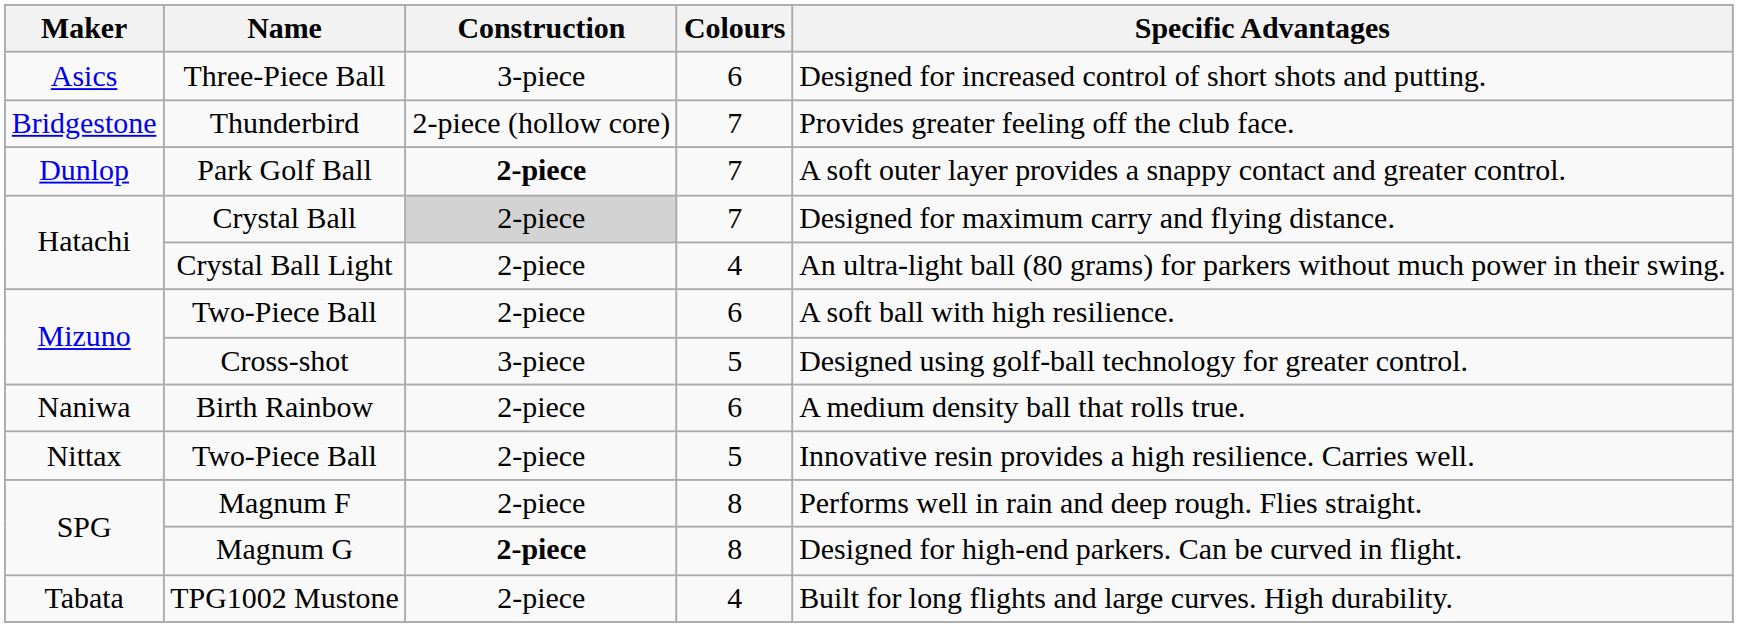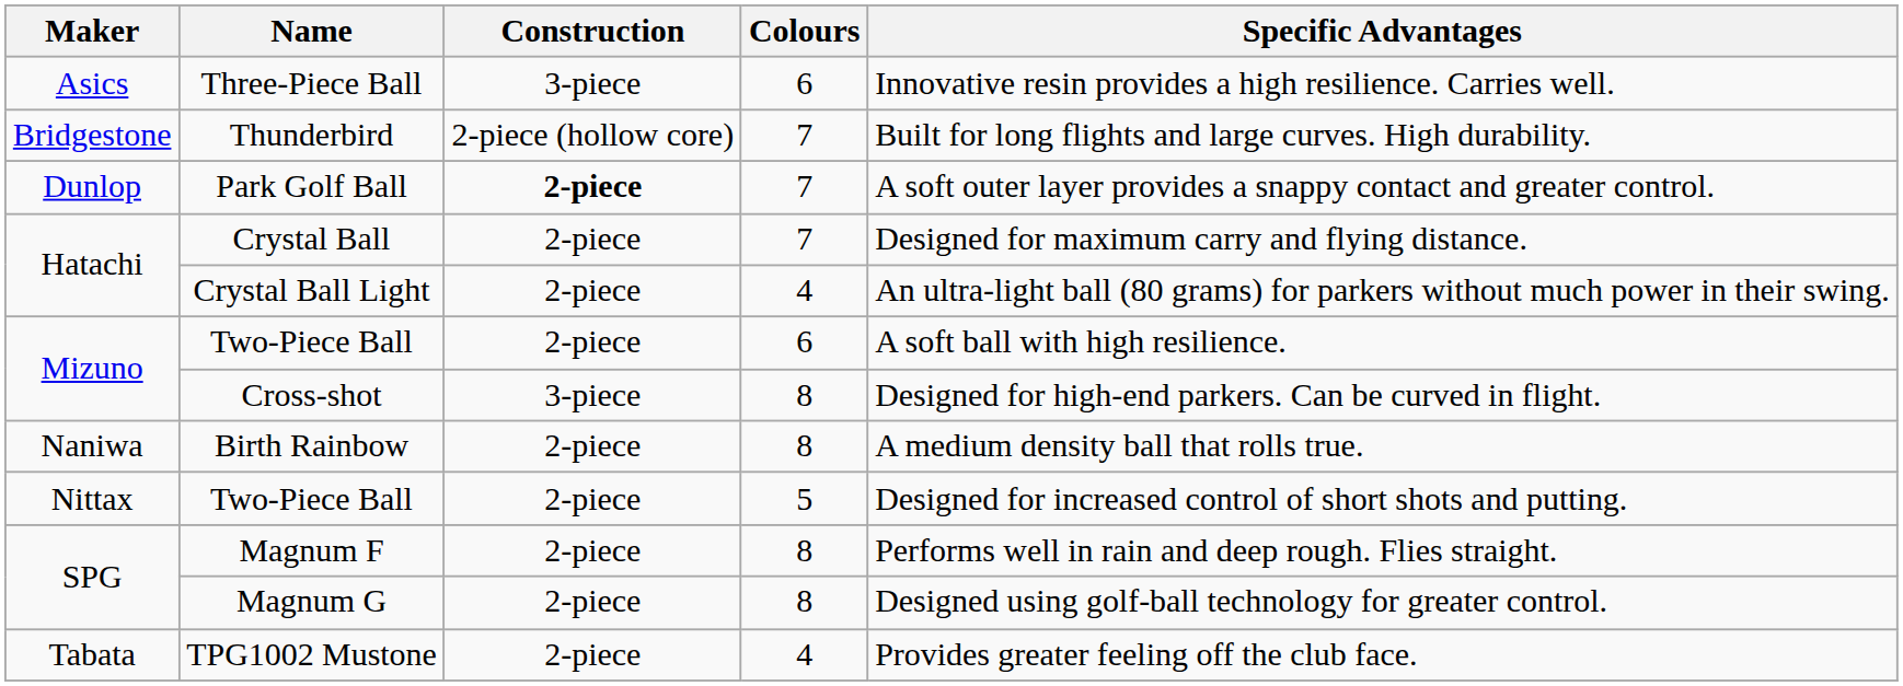 <table class="wikitable">
 <tr style="background: #efefef;">
 <th>Maker</th>
 <th>Name</th>
 <th>Construction</th>
 <th>Colours</th>
 <th>Specific Advantages</th>
 </tr>
 <tr>
 <td style="text-align: center;"><a href='#'>Asics</a></td>
 <td style="text-align: center;">Three-Piece Ball</td>
 <td style="text-align: center;">3-piece</td>
 <td style="text-align: center;">6</td>
-<td>Designed for increased control of short shots and putting.</td>
+<td>Innovative resin provides a high resilience.  Carries well.</td>
 </tr>
 <tr>
 <td style="text-align: center;"><a href='#'>Bridgestone</a></td>
 <td style="text-align: center;">Thunderbird</td>
 <td style="text-align: center;">2-piece (hollow core)</td>
 <td style="text-align: center;">7</td>
-<td>Provides greater feeling off the club face.</td>
+<td>Built for long flights and large curves.  High durability.</td>
 </tr>
 <tr>
 <td style="text-align: center;"><a href='#'>Dunlop</a></td>
 <td style="text-align: center;">Park Golf Ball</td>
 <td style="text-align: center;"><strong>2-piece</strong></td>
 <td style="text-align: center;">7</td>
 <td>A soft outer layer provides a snappy contact and greater control.</td>
 </tr>
 <tr>
 <td style="text-align: center;" rowspan="2">Hatachi</td>
 <td style="text-align: center;">Crystal Ball</td>
-<td style="background: lightgrey; text-align: center;">2-piece</td>
+<td style="text-align: center;">2-piece</td>
 <td style="text-align: center;">7</td>
 <td>Designed for maximum carry and flying distance.</td>
 </tr>
 <tr>
 <td style="text-align: center;">Crystal Ball Light</td>
 <td style="text-align: center;">2-piece</td>
 <td style="text-align: center;">4</td>
 <td>An ultra-light ball (80 grams) for parkers without much power in their swing.</td>
 </tr>
 <tr>
 <td style="text-align: center;" rowspan="2"><a href='#'>Mizuno</a></td>
 <td style="text-align: center;">Two-Piece Ball</td>
 <td style="text-align: center;">2-piece</td>
 <td style="text-align: center;">6</td>
 <td>A soft ball with high resilience.</td>
 </tr>
 <tr>
 <td style="text-align: center;">Cross-shot</td>
 <td style="text-align: center;">3-piece</td>
-<td style="text-align: center;">5</td>
-<td>Designed using golf-ball technology for greater control.</td>
+<td style="text-align: center;">8</td>
+<td>Designed for high-end parkers.  Can be curved in flight.</td>
 </tr>
 <tr>
 <td style="text-align: center;">Naniwa</td>
 <td style="text-align: center;">Birth Rainbow</td>
 <td style="text-align: center;">2-piece</td>
-<td style="text-align: center;">6</td>
+<td style="text-align: center;">8</td>
 <td>A medium density ball that rolls true.</td>
 </tr>
 <tr>
 <td style="text-align: center;">Nittax</td>
 <td style="text-align: center;">Two-Piece Ball</td>
 <td style="text-align: center;">2-piece</td>
 <td style="text-align: center;">5</td>
-<td>Innovative resin provides a high resilience.  Carries well.</td>
+<td>Designed for increased control of short shots and putting.</td>
 </tr>
 <tr>
 <td style="text-align: center;" rowspan="2">SPG</td>
 <td style="text-align: center;">Magnum F</td>
 <td style="text-align: center;">2-piece</td>
 <td style="text-align: center;">8</td>
 <td>Performs well in rain and deep rough.  Flies straight.</td>
 </tr>
 <tr>
 <td style="text-align: center;">Magnum G</td>
-<td style="text-align: center;"><strong>2-piece</strong></td>
+<td style="text-align: center;">2-piece</td>
 <td style="text-align: center;">8</td>
-<td>Designed for high-end parkers.  Can be curved in flight.</td>
+<td>Designed using golf-ball technology for greater control.</td>
 </tr>
 <tr>
 <td style="text-align: center;">Tabata</td>
 <td style="text-align: center;">TPG1002 Mustone</td>
 <td style="text-align: center;">2-piece</td>
 <td style="text-align: center;">4</td>
-<td>Built for long flights and large curves.  High durability.</td>
+<td>Provides greater feeling off the club face.</td>
 </tr>
 </table>
